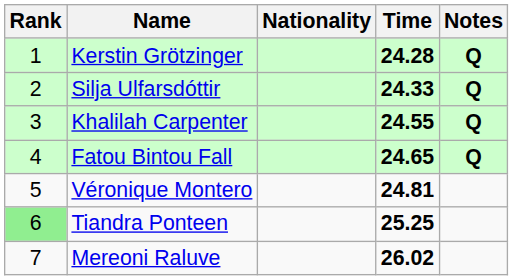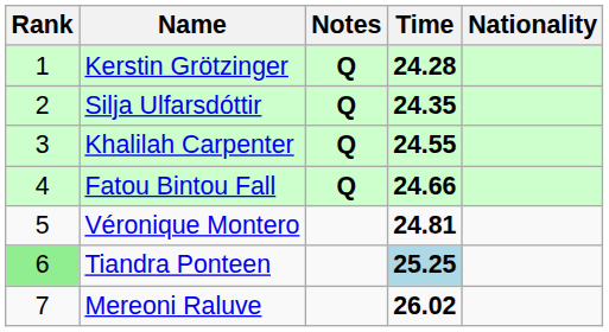 <table class="wikitable sortable" style="text-align:center">
 <tr>
 <th>Rank</th>
 <th>Name</th>
+<th>Notes</th>
+<th>Time</th>
 <th>Nationality</th>
-<th>Time</th>
-<th>Notes</th>
 </tr>
 <tr bgcolor=ccffcc>
 <td>1</td>
 <td align=left><a href='#'>Kerstin Grötzinger</a></td>
+<td><strong>Q</strong></td>
+<td><strong>24.28</strong></td>
 <td align=left></td>
-<td><strong>24.28</strong></td>
-<td><strong>Q</strong></td>
 </tr>
 <tr bgcolor=ccffcc>
 <td>2</td>
 <td align=left><a href='#'>Silja Ulfarsdóttir</a></td>
+<td><strong>Q</strong></td>
+<td><strong>24.35</strong></td>
 <td align=left></td>
-<td><strong>24.33</strong></td>
-<td><strong>Q</strong></td>
 </tr>
 <tr bgcolor=ccffcc>
 <td>3</td>
 <td align=left><a href='#'>Khalilah Carpenter</a></td>
+<td><strong>Q</strong></td>
+<td><strong>24.55</strong></td>
 <td align=left></td>
-<td><strong>24.55</strong></td>
-<td><strong>Q</strong></td>
 </tr>
 <tr bgcolor=ccffcc>
 <td>4</td>
 <td align=left><a href='#'>Fatou Bintou Fall</a></td>
+<td><strong>Q</strong></td>
+<td><strong>24.66</strong></td>
 <td align=left></td>
-<td><strong>24.65</strong></td>
-<td><strong>Q</strong></td>
 </tr>
 <tr>
 <td>5</td>
 <td align=left><a href='#'>Véronique Montero</a></td>
+<td></td>
+<td><strong>24.81</strong></td>
 <td align=left></td>
-<td><strong>24.81</strong></td>
-<td></td>
 </tr>
 <tr>
 <td style="background: lightgreen;">6</td>
 <td align=left><a href='#'>Tiandra Ponteen</a></td>
+<td></td>
+<td style="background: lightblue;"><strong>25.25</strong></td>
 <td align=left></td>
-<td><strong>25.25</strong></td>
-<td></td>
 </tr>
 <tr>
 <td>7</td>
 <td align=left><a href='#'>Mereoni Raluve</a></td>
+<td></td>
+<td><strong>26.02</strong></td>
 <td align=left></td>
-<td><strong>26.02</strong></td>
-<td></td>
 </tr>
 </table>
